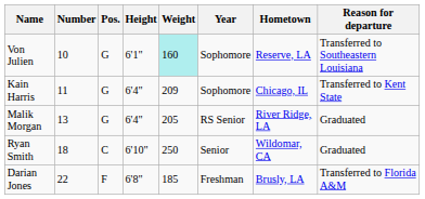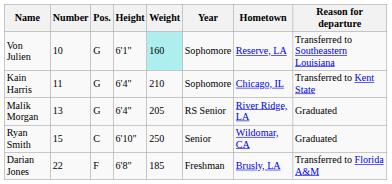 <table class="wikitable sortable" border="1">
 <tr>
 <th>Name</th>
 <th>Number</th>
 <th>Pos.</th>
 <th>Height</th>
 <th>Weight</th>
 <th>Year</th>
 <th>Hometown</th>
 <th class="unsortable">Reason for departure</th>
 </tr>
 <tr>
 <td>Von Julien</td>
 <td>10</td>
 <td>G</td>
 <td>6'1"</td>
 <td style="background: paleturquoise;">160</td>
 <td>Sophomore</td>
 <td><a href='#'>Reserve, LA</a></td>
 <td>Transferred to <a href='#'>Southeastern Louisiana</a></td>
 </tr>
 <tr>
 <td>Kain Harris</td>
 <td>11</td>
 <td>G</td>
 <td>6'4"</td>
-<td>209</td>
+<td>210</td>
 <td>Sophomore</td>
 <td><a href='#'>Chicago, IL</a></td>
 <td>Transferred to <a href='#'>Kent State</a></td>
 </tr>
 <tr>
 <td>Malik Morgan</td>
 <td>13</td>
 <td>G</td>
 <td>6'4"</td>
 <td>205</td>
 <td>RS Senior</td>
 <td><a href='#'>River Ridge, LA</a></td>
 <td>Graduated</td>
 </tr>
 <tr>
 <td>Ryan Smith</td>
-<td>18</td>
+<td>15</td>
 <td>C</td>
 <td>6'10"</td>
 <td>250</td>
 <td>Senior</td>
 <td><a href='#'>Wildomar, CA</a></td>
 <td>Graduated</td>
 </tr>
 <tr>
 <td>Darian Jones</td>
 <td>22</td>
 <td>F</td>
 <td>6'8"</td>
 <td>185</td>
 <td>Freshman</td>
 <td><a href='#'>Brusly, LA</a></td>
 <td>Transferred to <a href='#'>Florida A&M</a></td>
 </tr>
 </table>
